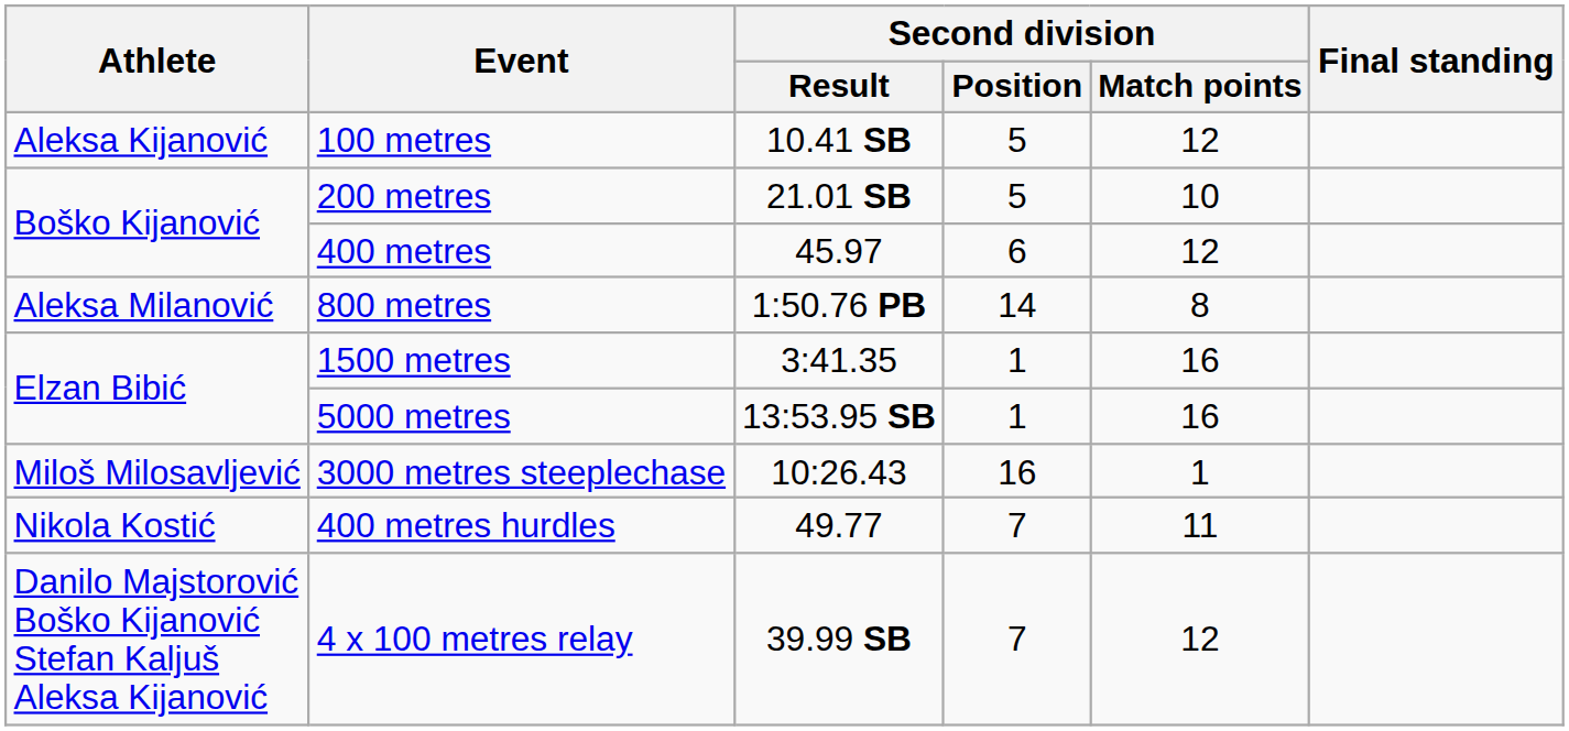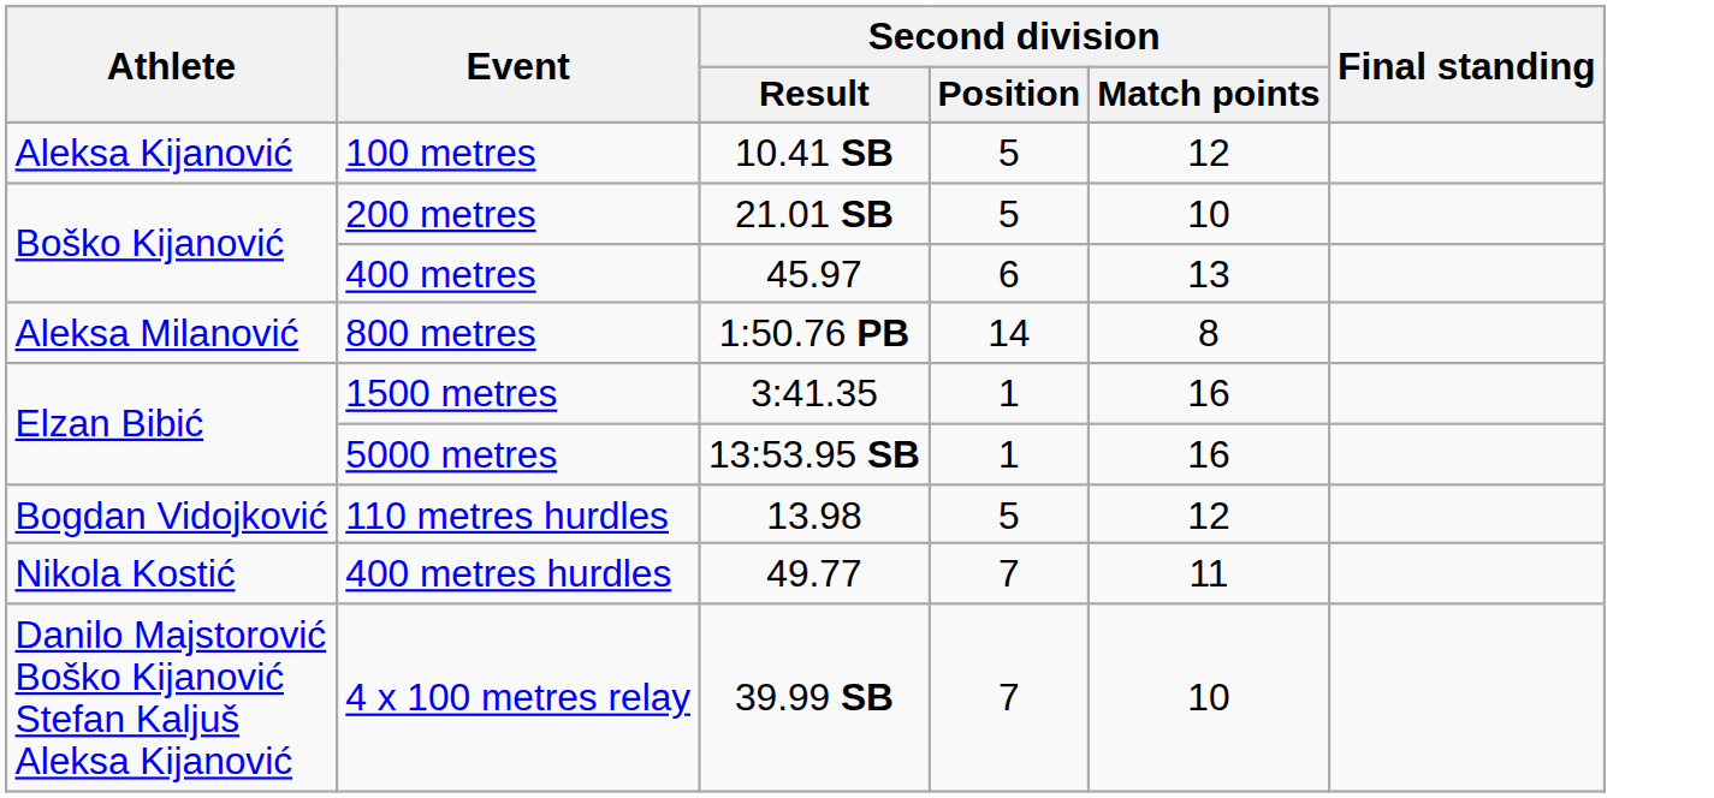 <table class=wikitable style="font-size:90%">
 <tr>
 <th rowspan="2">Athlete</th>
 <th rowspan="2">Event</th>
 <th colspan="3">Second division</th>
 <th rowspan="2">Final standing</th>
 </tr>
 <tr style="font-size:95%">
 <th>Result</th>
 <th>Position</th>
 <th>Match points</th>
 </tr>
 <tr align=center>
 <td align=left><a href='#'>Aleksa Kijanović</a></td>
 <td align=left><a href='#'>100 metres</a></td>
 <td>10.41 <strong>SB</strong></td>
 <td>5</td>
 <td>12</td>
 <td></td>
 </tr>
 <tr align=center>
 <td align=left rowspan=2><a href='#'>Boško Kijanović</a></td>
 <td align=left><a href='#'>200 metres</a></td>
 <td>21.01 <strong>SB</strong></td>
 <td>5</td>
 <td>10</td>
 <td></td>
 </tr>
 <tr align=center>
 <td align=left><a href='#'>400 metres</a></td>
 <td>45.97</td>
 <td>6</td>
-<td>12</td>
+<td>13</td>
 <td></td>
 </tr>
 <tr align=center>
 <td align=left><a href='#'>Aleksa Milanović</a></td>
 <td align=left><a href='#'>800 metres</a></td>
 <td>1:50.76 <strong>PB</strong></td>
 <td>14</td>
 <td>8</td>
 <td></td>
 </tr>
 <tr align=center>
 <td align=left rowspan=2><a href='#'>Elzan Bibić</a></td>
 <td align=left><a href='#'>1500 metres</a></td>
 <td>3:41.35</td>
 <td>1</td>
 <td>16</td>
 <td></td>
 </tr>
 <tr align=center>
 <td align=left><a href='#'>5000 metres</a></td>
 <td>13:53.95 <strong>SB</strong></td>
 <td>1</td>
 <td>16</td>
 <td></td>
 </tr>
 <tr align=center>
-<td align=left><a href='#'>Miloš Milosavljević</a></td>
-<td align=left><a href='#'>3000 metres steeplechase</a></td>
-<td>10:26.43</td>
-<td>16</td>
-<td>1</td>
+<td align=left><a href='#'>Bogdan Vidojković</a></td>
+<td align=left><a href='#'>110 metres hurdles</a></td>
+<td>13.98</td>
+<td>5</td>
+<td>12</td>
 <td></td>
 </tr>
 <tr align=center>
 <td align=left><a href='#'>Nikola Kostić</a></td>
 <td align=left><a href='#'>400 metres hurdles</a></td>
 <td>49.77</td>
 <td>7</td>
 <td>11</td>
 <td></td>
 </tr>
 <tr align=center>
 <td align=left><a href='#'>Danilo Majstorović</a><br><a href='#'>Boško Kijanović</a><br><a href='#'>Stefan Kaljuš</a><br><a href='#'>Aleksa Kijanović</a></td>
 <td align=left><a href='#'>4 x 100 metres relay</a></td>
 <td>39.99 <strong>SB</strong></td>
 <td>7</td>
-<td>12</td>
+<td>10</td>
 <td></td>
 </tr>
 </table>
